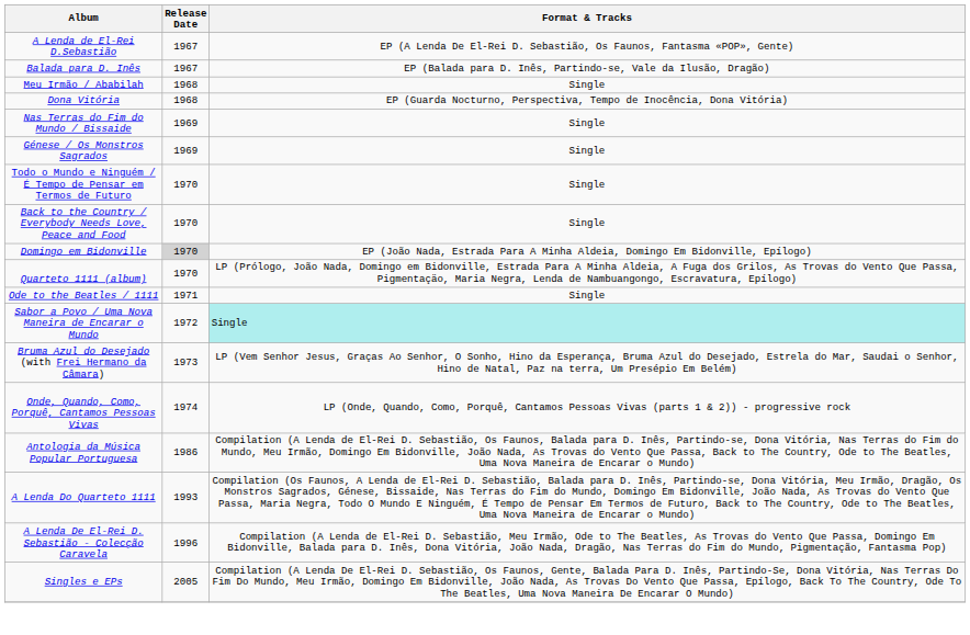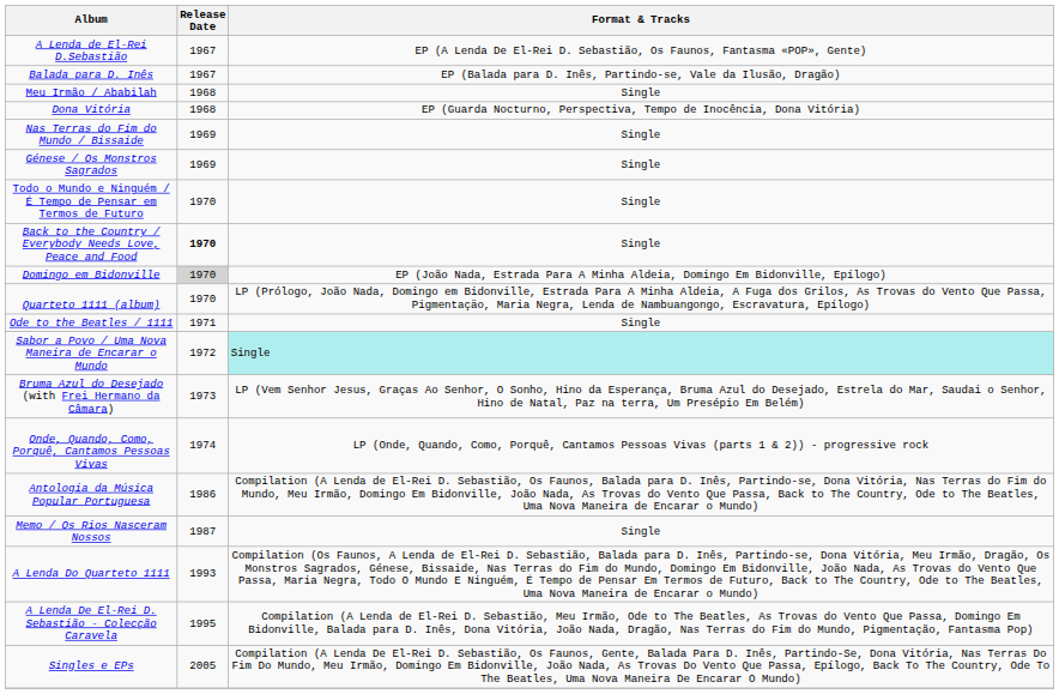 <table class="wikitable" style="text-align:center">
 <tr bgcolor="#CCCCCC">
 <th>Album</th>
 <th>Release<br>Date</th>
 <th>Format & Tracks</th>
 </tr>
 <tr>
 <td><em><a href='#'>A Lenda de El-Rei D.Sebastião</a></em></td>
 <td>1967</td>
 <td>EP (A Lenda De El-Rei D. Sebastião, Os Faunos, Fantasma «POP», Gente)</td>
 </tr>
 <tr>
 <td><em><a href='#'>Balada para D. Inês</a></em></td>
 <td>1967</td>
 <td>EP (Balada para D. Inês, Partindo-se, Vale da Ilusão, Dragão)</td>
 </tr>
 <tr>
 <td><a href='#'>Meu Irmão / Ababilah</a></td>
 <td>1968</td>
 <td>Single</td>
 </tr>
 <tr>
 <td><em><a href='#'>Dona Vitória</a></em></td>
 <td>1968</td>
 <td>EP (Guarda Nocturno, Perspectiva, Tempo de Inocência, Dona Vitória)</td>
 </tr>
 <tr>
 <td><em><a href='#'>Nas Terras do Fim do Mundo / Bissaide</a></em></td>
 <td>1969</td>
 <td>Single</td>
 </tr>
 <tr>
 <td><em><a href='#'>Génese / Os Monstros Sagrados</a></em></td>
 <td>1969</td>
 <td>Single</td>
 </tr>
 <tr>
 <td><a href='#'>Todo o Mundo e Ninguém / É Tempo de Pensar em Termos de Futuro</a></td>
 <td>1970</td>
 <td>Single</td>
 </tr>
 <tr>
 <td><em><a href='#'>Back to the Country / Everybody Needs Love, Peace and Food</a></em></td>
-<td>1970</td>
+<td><strong>1970</strong></td>
 <td>Single</td>
 </tr>
 <tr>
 <td><em><a href='#'>Domingo em Bidonville</a></em></td>
 <td style="background: lightgrey;">1970</td>
 <td>EP (João Nada, Estrada Para A Minha Aldeia, Domingo Em Bidonville, Epílogo)</td>
 </tr>
 <tr>
 <td><br><em><a href='#'>Quarteto 1111 (album)</a></em></td>
 <td>1970</td>
 <td>LP (Prólogo, João Nada, Domingo em Bidonville, Estrada Para A Minha Aldeia, A Fuga dos Grilos, As Trovas do Vento Que Passa, Pigmentaçäo, Maria Negra, Lenda de Nambuangongo, Escravatura, Epílogo)</td>
 </tr>
 <tr>
 <td><em><a href='#'>Ode to the Beatles / 1111</a></em></td>
 <td>1971</td>
 <td>Single</td>
 </tr>
 <tr>
 <td><em><a href='#'>Sabor a Povo / Uma Nova Maneira de Encarar o Mundo</a></em></td>
 <td>1972</td>
 <td align="left" style="background: paleturquoise;">Single</td>
 </tr>
 <tr>
 <td><em><a href='#'>Bruma Azul do Desejado</a></em> (with <a href='#'>Frei Hermano da Câmara</a>)</td>
 <td>1973</td>
 <td>LP (Vem Senhor Jesus, Graças Ao Senhor, O Sonho, Hino da Esperança, Bruma Azul do Desejado, Estrela do Mar, Saudai o Senhor, Hino de Natal, Paz na terra, Um Presépio Em Belém)</td>
 </tr>
 <tr>
 <td><br><em><a href='#'>Onde, Quando, Como, Porquê, Cantamos Pessoas Vivas</a></em></td>
 <td>1974</td>
 <td>LP (Onde, Quando, Como, Porquê, Cantamos Pessoas Vivas (parts 1 & 2)) - progressive rock</td>
 </tr>
 <tr>
 <td><em><a href='#'>Antologia da Música Popular Portuguesa</a></em></td>
 <td>1986</td>
 <td>Compilation (A Lenda de El-Rei D. Sebastião, Os Faunos, Balada para D. Inês, Partindo-se, Dona Vitória, Nas Terras do Fim do Mundo, Meu Irmão, Domingo Em Bidonville, João Nada, As Trovas do Vento Que Passa, Back to The Country, Ode to The Beatles, Uma Nova Maneira de Encarar o Mundo)</td>
 </tr>
 <tr>
+<td><em><a href='#'>Memo / Os Rios Nasceram Nossos</a></em></td>
+<td>1987</td>
+<td>Single</td>
+</tr>
+<tr>
 <td><em><a href='#'>A Lenda Do Quarteto 1111</a></em></td>
 <td>1993</td>
 <td>Compilation (Os Faunos, A Lenda de El-Rei D. Sebastião, Balada para D. Inês, Partindo-se, Dona Vitória, Meu Irmão, Dragão, Os Monstros Sagrados, Génese, Bissaide, Nas Terras do Fim do Mundo, Domingo Em Bidonville, João Nada, As Trovas do Vento Que Passa, Maria Negra, Todo O Mundo E Ninguém, É Tempo de Pensar Em Termos de Futuro, Back to The Country, Ode to The Beatles, Uma Nova Maneira de Encarar o Mundo)</td>
 </tr>
 <tr>
 <td><em><a href='#'>A Lenda De El-Rei D. Sebastião - Colecção Caravela</a></em></td>
-<td>1996</td>
+<td>1995</td>
 <td>Compilation (A Lenda de El-Rei D. Sebastião, Meu Irmão, Ode to The Beatles, As Trovas do Vento Que Passa, Domingo Em Bidonville, Balada para D. Inês, Dona Vitória, João Nada, Dragão, Nas Terras do Fim do Mundo, Pigmentação, Fantasma Pop)</td>
 </tr>
 <tr>
 <td><em><a href='#'>Singles e EPs</a></em></td>
 <td>2005</td>
 <td>Compilation (A Lenda De El-Rei D. Sebastião, Os Faunos, Gente, Balada Para D. Inês, Partindo-Se, Dona Vitória, Nas Terras Do Fim Do Mundo, Meu Irmão, Domingo Em Bidonville, João Nada, As Trovas Do Vento Que Passa, Epílogo, Back To The Country, Ode To The Beatles, Uma Nova Maneira De Encarar O Mundo)</td>
 </tr>
 <tr>
 </tr>
 </table>
